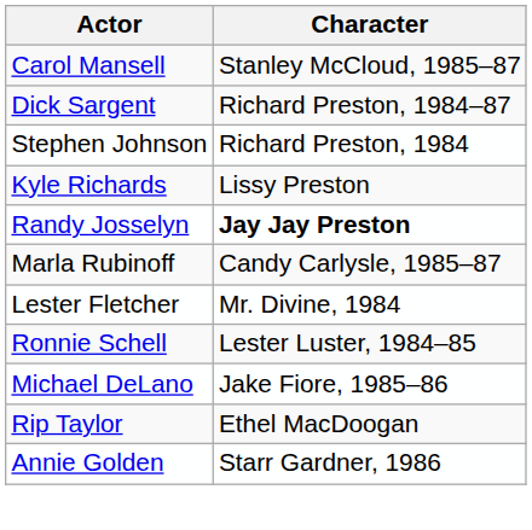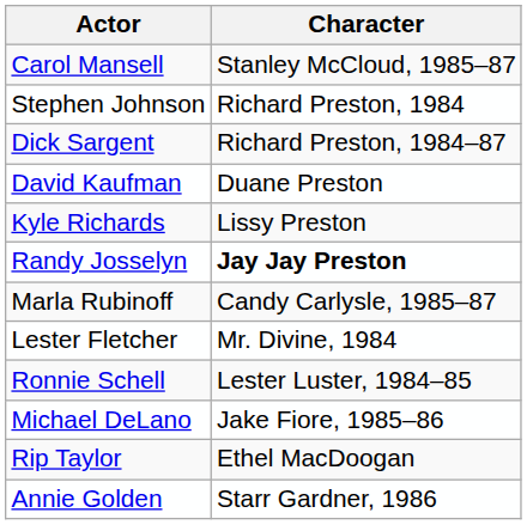 <table class=wikitable>
 <tr>
 <th>Actor</th>
 <th>Character</th>
 </tr>
 <tr>
 <td><a href='#'>Carol Mansell</a></td>
 <td>Stanley McCloud, 1985–87</td>
 </tr>
+<tr bgcolor="FEFFFF">
+<td>Stephen Johnson</td>
+<td>Richard Preston, 1984</td>
+</tr>
 <tr>
 <td><a href='#'>Dick Sargent</a></td>
 <td>Richard Preston, 1984–87</td>
 </tr>
 <tr bgcolor="FEFFFF">
-<td>Stephen Johnson</td>
-<td>Richard Preston, 1984</td>
+<td><a href='#'>David Kaufman</a></td>
+<td>Duane Preston</td>
 </tr>
 <tr>
 <td><a href='#'>Kyle Richards</a></td>
 <td>Lissy Preston</td>
 </tr>
 <tr bgcolor="FEFFFF">
 <td><a href='#'>Randy Josselyn</a></td>
 <td><strong>Jay Jay Preston</strong></td>
 </tr>
 <tr>
 <td>Marla Rubinoff</td>
 <td>Candy Carlysle, 1985–87</td>
 </tr>
 <tr bgcolor="FEFFFF">
 <td>Lester Fletcher</td>
 <td>Mr. Divine, 1984</td>
 </tr>
 <tr>
 <td><a href='#'>Ronnie Schell</a></td>
 <td>Lester Luster, 1984–85</td>
 </tr>
 <tr bgcolor="FEFFFF">
 <td><a href='#'>Michael DeLano</a></td>
 <td>Jake Fiore, 1985–86</td>
 </tr>
 <tr>
 <td><a href='#'>Rip Taylor</a></td>
 <td>Ethel MacDoogan</td>
 </tr>
 <tr bgcolor="FEFFFF">
 <td><a href='#'>Annie Golden</a></td>
 <td>Starr Gardner, 1986</td>
 </tr>
 </table>
